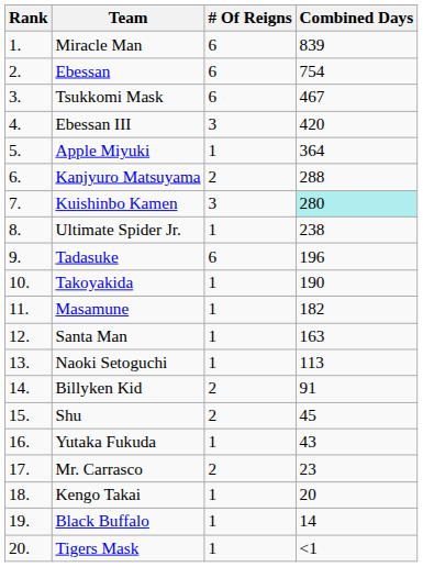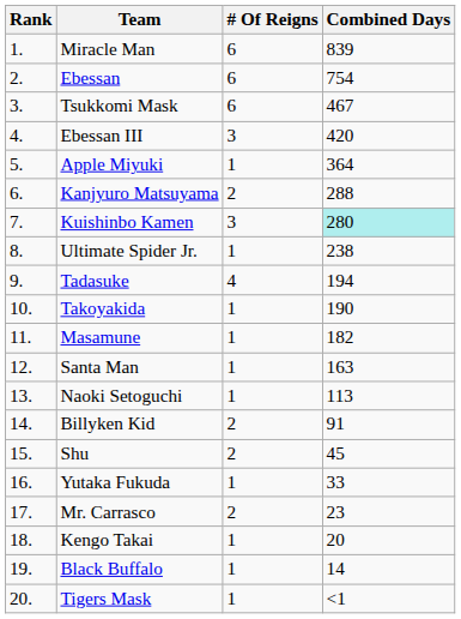 <table class="wikitable sortable">
 <tr>
 <th>Rank</th>
 <th>Team</th>
 <th># Of Reigns</th>
 <th>Combined Days</th>
 </tr>
 <tr>
 <td>1.</td>
 <td>Miracle Man</td>
 <td>6</td>
 <td>839</td>
 </tr>
 <tr>
 <td>2.</td>
 <td><a href='#'>Ebessan</a></td>
 <td>6</td>
 <td>754</td>
 </tr>
 <tr>
 <td>3.</td>
 <td>Tsukkomi Mask</td>
 <td>6</td>
 <td>467</td>
 </tr>
 <tr>
 <td>4.</td>
 <td>Ebessan III</td>
 <td>3</td>
 <td>420</td>
 </tr>
 <tr>
 <td>5.</td>
 <td><a href='#'>Apple Miyuki</a></td>
 <td>1</td>
 <td>364</td>
 </tr>
 <tr>
 <td>6.</td>
 <td><a href='#'>Kanjyuro Matsuyama</a></td>
 <td>2</td>
 <td>288</td>
 </tr>
 <tr>
 <td>7.</td>
 <td><a href='#'>Kuishinbo Kamen</a></td>
 <td>3</td>
 <td style="background: paleturquoise;">280</td>
 </tr>
 <tr>
 <td>8.</td>
 <td>Ultimate Spider Jr.</td>
 <td>1</td>
 <td>238</td>
 </tr>
 <tr>
 <td>9.</td>
 <td><a href='#'>Tadasuke</a></td>
-<td>6</td>
-<td>196</td>
+<td>4</td>
+<td>194</td>
 </tr>
 <tr>
 <td>10.</td>
 <td><a href='#'>Takoyakida</a></td>
 <td>1</td>
 <td>190</td>
 </tr>
 <tr>
 <td>11.</td>
 <td><a href='#'>Masamune</a></td>
 <td>1</td>
 <td>182</td>
 </tr>
 <tr>
 <td>12.</td>
 <td>Santa Man</td>
 <td>1</td>
 <td>163</td>
 </tr>
 <tr>
 <td>13.</td>
 <td>Naoki Setoguchi</td>
 <td>1</td>
 <td>113</td>
 </tr>
 <tr>
 <td>14.</td>
 <td>Billyken Kid</td>
 <td>2</td>
 <td>91</td>
 </tr>
 <tr>
 <td>15.</td>
 <td>Shu</td>
 <td>2</td>
 <td>45</td>
 </tr>
 <tr>
 <td>16.</td>
 <td>Yutaka Fukuda</td>
 <td>1</td>
-<td>43</td>
+<td>33</td>
 </tr>
 <tr>
 <td>17.</td>
 <td>Mr. Carrasco</td>
 <td>2</td>
 <td>23</td>
 </tr>
 <tr>
 <td>18.</td>
 <td>Kengo Takai</td>
 <td>1</td>
 <td>20</td>
 </tr>
 <tr>
 <td>19.</td>
 <td><a href='#'>Black Buffalo</a></td>
 <td>1</td>
 <td>14</td>
 </tr>
 <tr>
 <td>20.</td>
 <td><a href='#'>Tigers Mask</a></td>
 <td>1</td>
 <td><1</td>
 </tr>
 </table>
